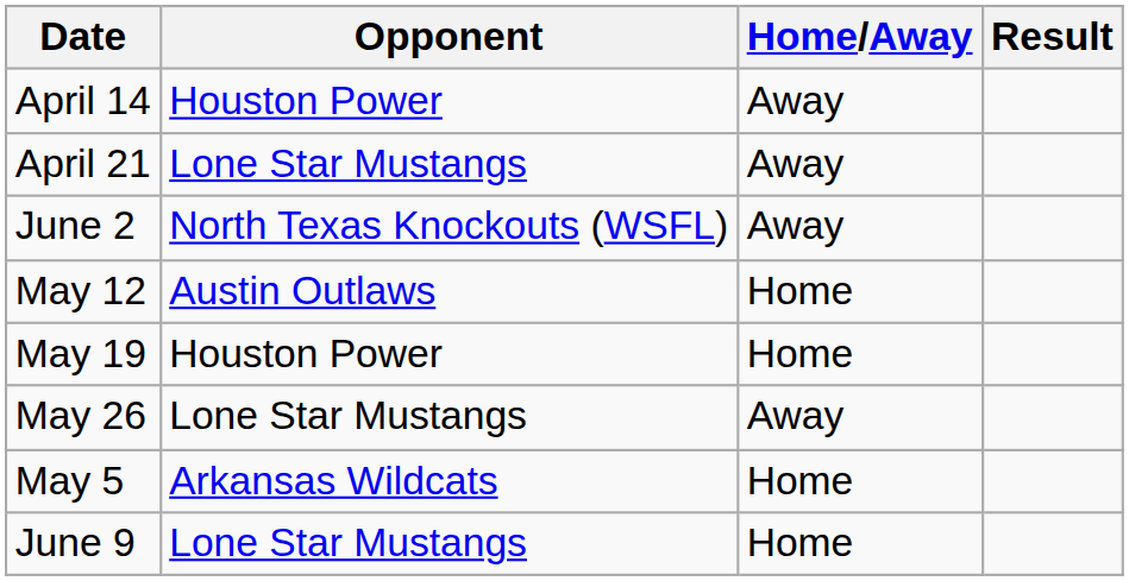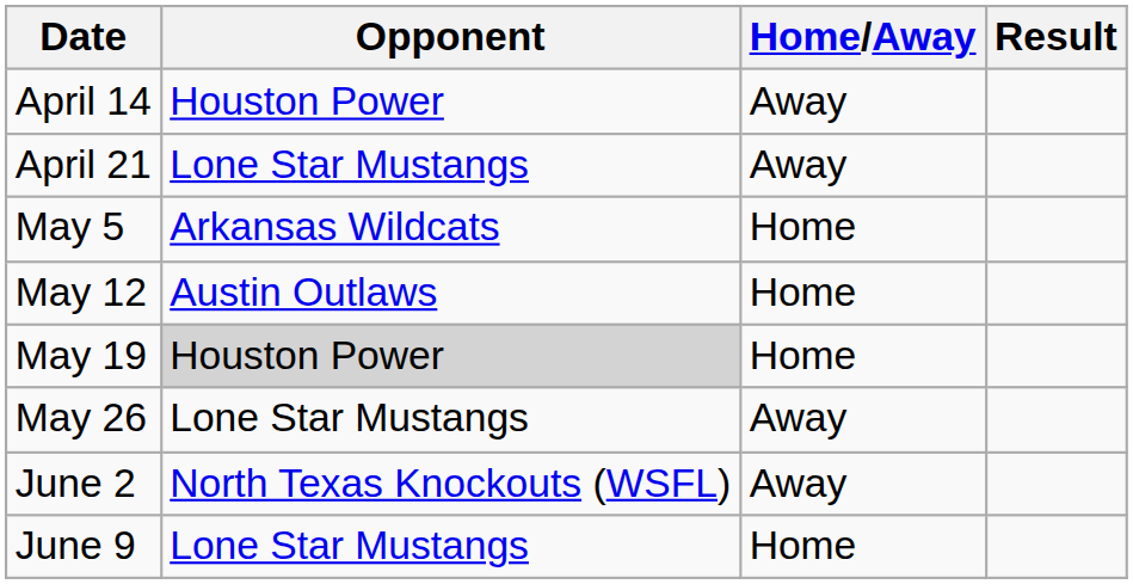 <table class="wikitable">
 <tr>
 <th>Date</th>
 <th>Opponent</th>
 <th><a href='#'>Home</a>/<a href='#'>Away</a></th>
 <th>Result</th>
 </tr>
 <tr>
 <td>April 14</td>
 <td><a href='#'>Houston Power</a></td>
 <td>Away</td>
 <td></td>
 </tr>
 <tr>
 <td>April 21</td>
 <td><a href='#'>Lone Star Mustangs</a></td>
 <td>Away</td>
 <td></td>
 </tr>
 <tr>
-<td>June 2</td>
-<td><a href='#'>North Texas Knockouts</a> (<a href='#'>WSFL</a>)</td>
-<td>Away</td>
+<td>May 5</td>
+<td><a href='#'>Arkansas Wildcats</a></td>
+<td>Home</td>
 <td></td>
 </tr>
 <tr>
 <td>May 12</td>
 <td><a href='#'>Austin Outlaws</a></td>
 <td>Home</td>
 <td></td>
 </tr>
 <tr>
 <td>May 19</td>
-<td>Houston Power</td>
+<td style="background: lightgrey;">Houston Power</td>
 <td>Home</td>
 <td></td>
 </tr>
 <tr>
 <td>May 26</td>
 <td>Lone Star Mustangs</td>
 <td>Away</td>
 <td></td>
 </tr>
 <tr>
-<td>May 5</td>
-<td><a href='#'>Arkansas Wildcats</a></td>
-<td>Home</td>
+<td>June 2</td>
+<td><a href='#'>North Texas Knockouts</a> (<a href='#'>WSFL</a>)</td>
+<td>Away</td>
 <td></td>
 </tr>
 <tr>
 <td>June 9</td>
 <td><a href='#'>Lone Star Mustangs</a></td>
 <td>Home</td>
 <td></td>
 </tr>
 </table>
